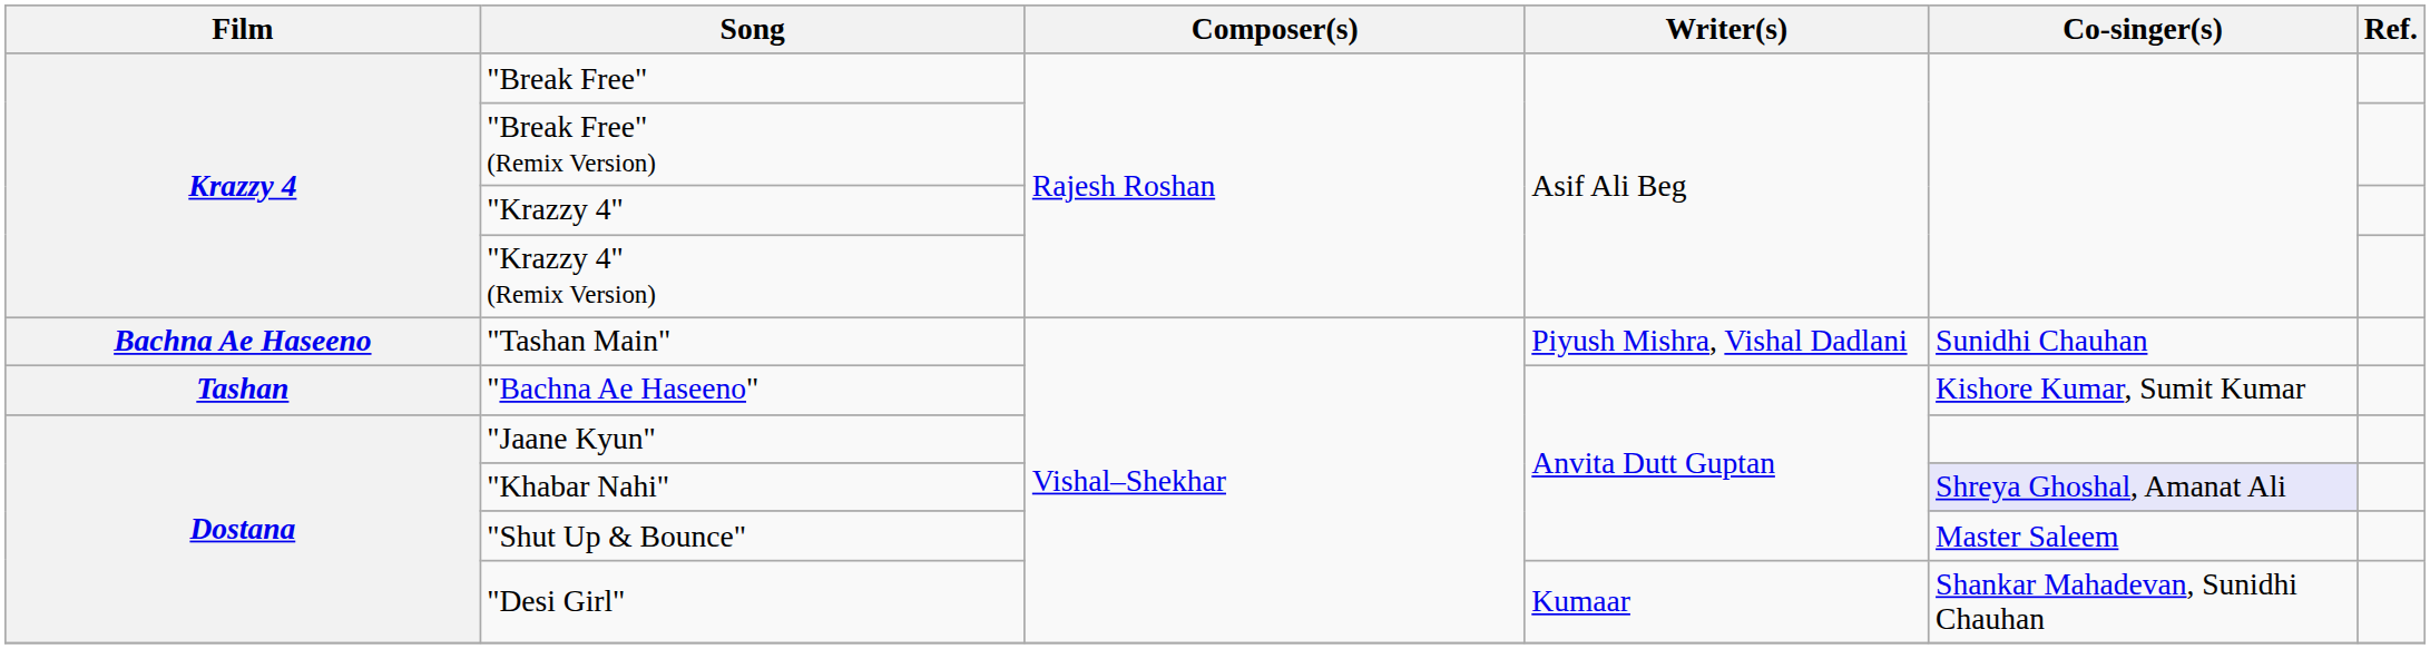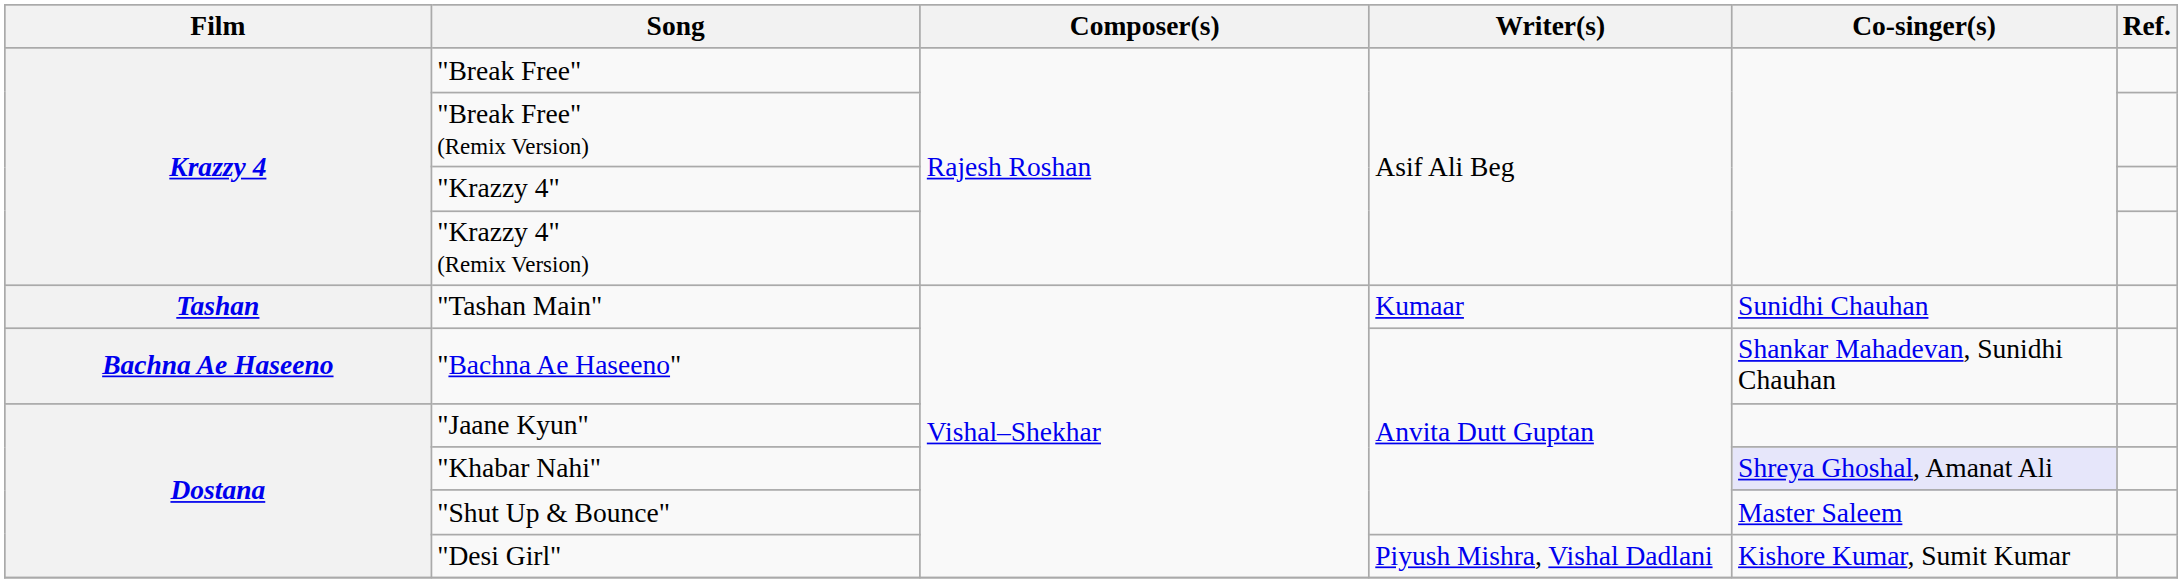 <table class="wikitable plainrowheaders" width="100%" textcolor:#000;">
 <tr>
 <th scope="col" width=20%><strong>Film</strong></th>
 <th scope="col" width=23%><strong>Song</strong></th>
 <th scope="col" width=21%><strong>Composer(s)</strong></th>
 <th scope="col" width=17%><strong>Writer(s)</strong></th>
 <th scope="col" width=18%><strong>Co-singer(s)</strong></th>
 <th scope="col" width=1%><strong>Ref.</strong></th>
 </tr>
 <tr>
 <th scope="row" rowspan="4"><em><a href='#'>Krazzy 4</a></em></th>
 <td>"Break Free"</td>
 <td rowspan="4"><a href='#'>Rajesh Roshan</a></td>
 <td rowspan="4">Asif Ali Beg</td>
 <td rowspan="4"></td>
 <td></td>
 </tr>
 <tr>
 <td>"Break Free"<br><small>(Remix Version)</small></td>
 <td></td>
 </tr>
 <tr>
 <td>"Krazzy 4"</td>
 <td></td>
 </tr>
 <tr>
 <td>"Krazzy 4"<br><small>(Remix Version)</small></td>
 <td></td>
 </tr>
 <tr>
-<th scope="row"><em><a href='#'>Bachna Ae Haseeno</a></em></th>
+<th scope="row"><em><a href='#'>Tashan</a></em></th>
 <td>"Tashan Main"</td>
 <td rowspan="6"><a href='#'>Vishal–Shekhar</a></td>
-<td><a href='#'>Piyush Mishra</a>, <a href='#'>Vishal Dadlani</a></td>
+<td><a href='#'>Kumaar</a></td>
 <td><a href='#'>Sunidhi Chauhan</a></td>
 <td></td>
 </tr>
 <tr>
-<th scope="row"><em><a href='#'>Tashan</a></em></th>
+<th scope="row"><em><a href='#'>Bachna Ae Haseeno</a></em></th>
 <td>"<a href='#'>Bachna Ae Haseeno</a>"</td>
 <td rowspan="4"><a href='#'>Anvita Dutt Guptan</a></td>
-<td><a href='#'>Kishore Kumar</a>, Sumit Kumar</td>
+<td><a href='#'>Shankar Mahadevan</a>, Sunidhi Chauhan</td>
 <td></td>
 </tr>
 <tr>
 <th scope="row" rowspan="4"><em><a href='#'>Dostana</a></em></th>
 <td>"Jaane Kyun"</td>
 <td></td>
 <td></td>
 </tr>
 <tr>
 <td>"Khabar Nahi"</td>
 <td style="background: lavender;"><a href='#'>Shreya Ghoshal</a>, Amanat Ali</td>
 <td></td>
 </tr>
 <tr>
 <td>"Shut Up & Bounce"</td>
 <td><a href='#'>Master Saleem</a></td>
 <td></td>
 </tr>
 <tr>
 <td>"Desi Girl"</td>
-<td><a href='#'>Kumaar</a></td>
-<td><a href='#'>Shankar Mahadevan</a>, Sunidhi Chauhan</td>
+<td><a href='#'>Piyush Mishra</a>, <a href='#'>Vishal Dadlani</a></td>
+<td><a href='#'>Kishore Kumar</a>, Sumit Kumar</td>
 <td></td>
 </tr>
 <tr>
 </tr>
 </table>
